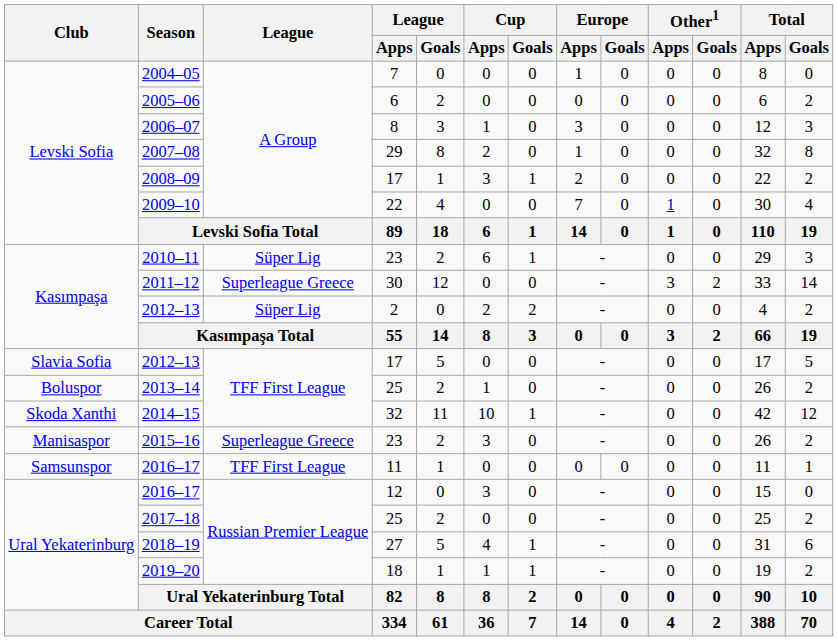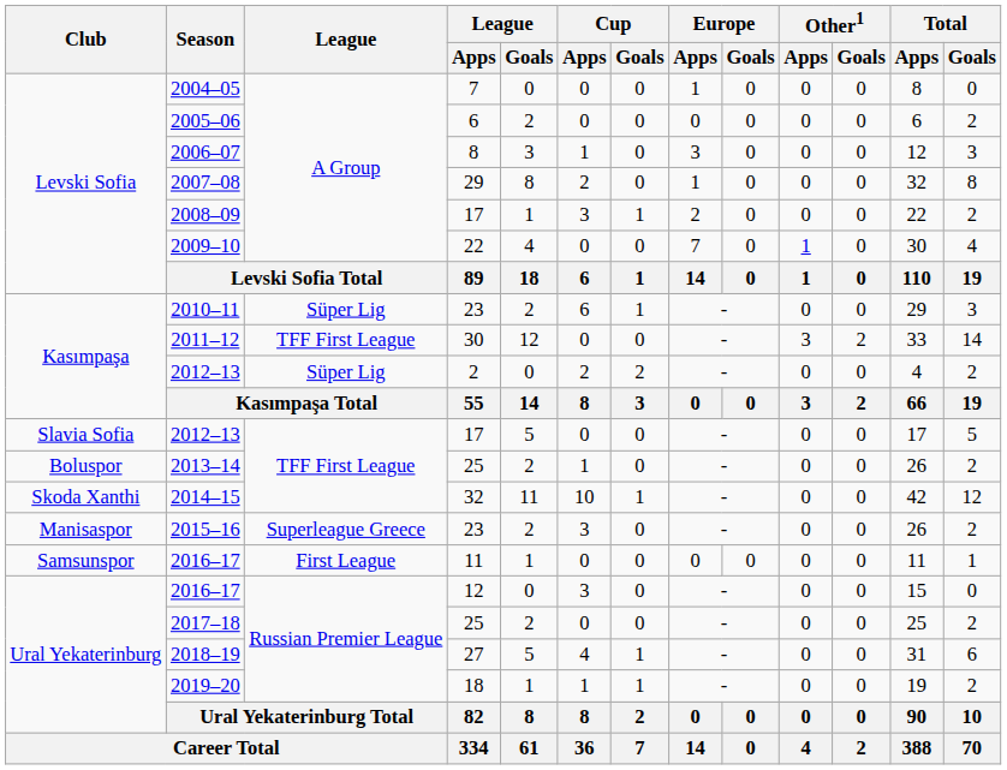 <table class="wikitable" style="text-align: center;">
 <tr>
 <th rowspan="2">Club</th>
 <th rowspan="2">Season</th>
 <th rowspan="2">League</th>
 <th colspan="2">League</th>
 <th colspan="2">Cup</th>
 <th colspan="2">Europe</th>
 <th colspan="2">Other<sup>1</sup></th>
 <th colspan="2">Total</th>
 </tr>
 <tr>
 <th>Apps</th>
 <th>Goals</th>
 <th>Apps</th>
 <th>Goals</th>
 <th>Apps</th>
 <th>Goals</th>
 <th>Apps</th>
 <th>Goals</th>
 <th>Apps</th>
 <th>Goals</th>
 </tr>
 <tr>
 <td rowspan="7"><a href='#'>Levski Sofia</a></td>
 <td><a href='#'>2004–05</a></td>
 <td rowspan="6"><a href='#'>A Group</a></td>
 <td>7</td>
 <td>0</td>
 <td>0</td>
 <td>0</td>
 <td>1</td>
 <td>0</td>
 <td>0</td>
 <td>0</td>
 <td>8</td>
 <td>0</td>
 </tr>
 <tr>
 <td><a href='#'>2005–06</a></td>
 <td>6</td>
 <td>2</td>
 <td>0</td>
 <td>0</td>
 <td>0</td>
 <td>0</td>
 <td>0</td>
 <td>0</td>
 <td>6</td>
 <td>2</td>
 </tr>
 <tr>
 <td><a href='#'>2006–07</a></td>
 <td>8</td>
 <td>3</td>
 <td>1</td>
 <td>0</td>
 <td>3</td>
 <td>0</td>
 <td>0</td>
 <td>0</td>
 <td>12</td>
 <td>3</td>
 </tr>
 <tr>
 <td><a href='#'>2007–08</a></td>
 <td>29</td>
 <td>8</td>
 <td>2</td>
 <td>0</td>
 <td>1</td>
 <td>0</td>
 <td>0</td>
 <td>0</td>
 <td>32</td>
 <td>8</td>
 </tr>
 <tr>
 <td><a href='#'>2008–09</a></td>
 <td>17</td>
 <td>1</td>
 <td>3</td>
 <td>1</td>
 <td>2</td>
 <td>0</td>
 <td>0</td>
 <td>0</td>
 <td>22</td>
 <td>2</td>
 </tr>
 <tr>
 <td><a href='#'>2009–10</a></td>
 <td>22</td>
 <td>4</td>
 <td>0</td>
 <td>0</td>
 <td>7</td>
 <td>0</td>
 <td><a href='#'>1</a></td>
 <td>0</td>
 <td>30</td>
 <td>4</td>
 </tr>
 <tr>
 <th colspan="2">Levski Sofia Total</th>
 <th>89</th>
 <th>18</th>
 <th>6</th>
 <th>1</th>
 <th>14</th>
 <th>0</th>
 <th>1</th>
 <th>0</th>
 <th>110</th>
 <th>19</th>
 </tr>
 <tr>
 <td rowspan="4"><a href='#'>Kasımpaşa</a></td>
 <td><a href='#'>2010–11</a></td>
 <td rowspan="1"><a href='#'>Süper Lig</a></td>
 <td>23</td>
 <td>2</td>
 <td>6</td>
 <td>1</td>
 <td colspan=2>-</td>
 <td>0</td>
 <td>0</td>
 <td>29</td>
 <td>3</td>
 </tr>
 <tr>
 <td><a href='#'>2011–12</a></td>
-<td rowspan="1"><a href='#'>Superleague Greece</a></td>
+<td rowspan="1"><a href='#'>TFF First League</a></td>
 <td>30</td>
 <td>12</td>
 <td>0</td>
 <td>0</td>
 <td colspan=2>-</td>
 <td>3</td>
 <td>2</td>
 <td>33</td>
 <td>14</td>
 </tr>
 <tr>
 <td><a href='#'>2012–13</a></td>
 <td rowspan="1"><a href='#'>Süper Lig</a></td>
 <td>2</td>
 <td>0</td>
 <td>2</td>
 <td>2</td>
 <td colspan=2>-</td>
 <td>0</td>
 <td>0</td>
 <td>4</td>
 <td>2</td>
 </tr>
 <tr>
 <th colspan="2">Kasımpaşa Total</th>
 <th>55</th>
 <th>14</th>
 <th>8</th>
 <th>3</th>
 <th>0</th>
 <th>0</th>
 <th>3</th>
 <th>2</th>
 <th>66</th>
 <th>19</th>
 </tr>
 <tr>
 <td rowspan="1"><a href='#'>Slavia Sofia</a></td>
 <td><a href='#'>2012–13</a></td>
 <td rowspan="3"><a href='#'>TFF First League</a></td>
 <td>17</td>
 <td>5</td>
 <td>0</td>
 <td>0</td>
 <td colspan=2>-</td>
 <td>0</td>
 <td>0</td>
 <td>17</td>
 <td>5</td>
 </tr>
 <tr>
 <td rowspan="1"><a href='#'>Boluspor</a></td>
 <td><a href='#'>2013–14</a></td>
 <td>25</td>
 <td>2</td>
 <td>1</td>
 <td>0</td>
 <td colspan=2>-</td>
 <td>0</td>
 <td>0</td>
 <td>26</td>
 <td>2</td>
 </tr>
 <tr>
 <td rowspan="1"><a href='#'>Skoda Xanthi</a></td>
 <td><a href='#'>2014–15</a></td>
 <td>32</td>
 <td>11</td>
 <td>10</td>
 <td>1</td>
 <td colspan=2>-</td>
 <td>0</td>
 <td>0</td>
 <td>42</td>
 <td>12</td>
 </tr>
 <tr>
 <td rowspan="1"><a href='#'>Manisaspor</a></td>
 <td><a href='#'>2015–16</a></td>
 <td rowspan="1"><a href='#'>Superleague Greece</a></td>
 <td>23</td>
 <td>2</td>
 <td>3</td>
 <td>0</td>
 <td colspan=2>-</td>
 <td>0</td>
 <td>0</td>
 <td>26</td>
 <td>2</td>
 </tr>
 <tr>
 <td rowspan="1"><a href='#'>Samsunspor</a></td>
 <td><a href='#'>2016–17</a></td>
-<td rowspan="1"><a href='#'>TFF First League</a></td>
+<td><a href='#'>First League</a></td>
 <td>11</td>
 <td>1</td>
 <td>0</td>
 <td>0</td>
 <td>0</td>
 <td>0</td>
 <td>0</td>
 <td>0</td>
 <td>11</td>
 <td>1</td>
 </tr>
 <tr>
 <td rowspan=5><a href='#'>Ural Yekaterinburg</a></td>
 <td><a href='#'>2016–17</a></td>
 <td rowspan=4><a href='#'>Russian Premier League</a></td>
 <td>12</td>
 <td>0</td>
 <td>3</td>
 <td>0</td>
 <td colspan=2>-</td>
 <td>0</td>
 <td>0</td>
 <td>15</td>
 <td>0</td>
 </tr>
 <tr>
 <td><a href='#'>2017–18</a></td>
 <td>25</td>
 <td>2</td>
 <td>0</td>
 <td>0</td>
 <td colspan=2>-</td>
 <td>0</td>
 <td>0</td>
 <td>25</td>
 <td>2</td>
 </tr>
 <tr>
 <td><a href='#'>2018–19</a></td>
 <td>27</td>
 <td>5</td>
 <td>4</td>
 <td>1</td>
 <td colspan=2>-</td>
 <td>0</td>
 <td>0</td>
 <td>31</td>
 <td>6</td>
 </tr>
 <tr>
 <td><a href='#'>2019–20</a></td>
 <td>18</td>
 <td>1</td>
 <td>1</td>
 <td>1</td>
 <td colspan=2>-</td>
 <td>0</td>
 <td>0</td>
 <td>19</td>
 <td>2</td>
 </tr>
 <tr>
 <th colspan="2">Ural Yekaterinburg Total</th>
 <th>82</th>
 <th>8</th>
 <th>8</th>
 <th>2</th>
 <th>0</th>
 <th>0</th>
 <th>0</th>
 <th>0</th>
 <th>90</th>
 <th>10</th>
 </tr>
 <tr>
 <th colspan="3">Career Total</th>
 <th>334</th>
 <th>61</th>
 <th>36</th>
 <th>7</th>
 <th>14</th>
 <th>0</th>
 <th>4</th>
 <th>2</th>
 <th>388</th>
 <th>70</th>
 </tr>
 </table>
